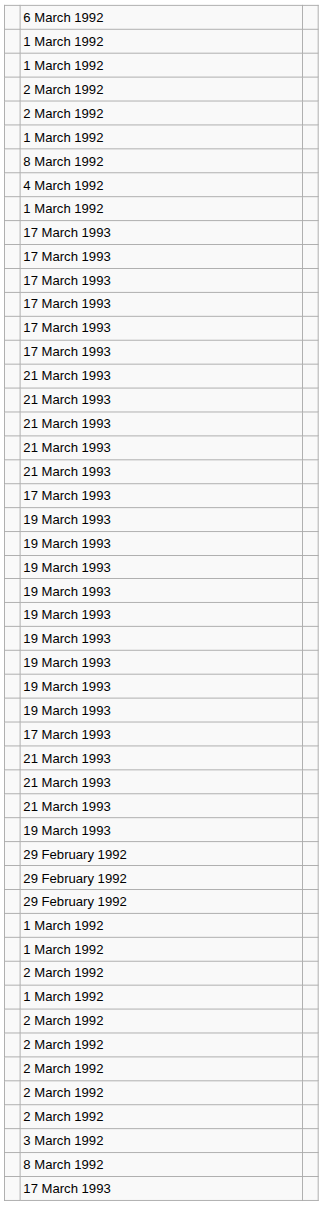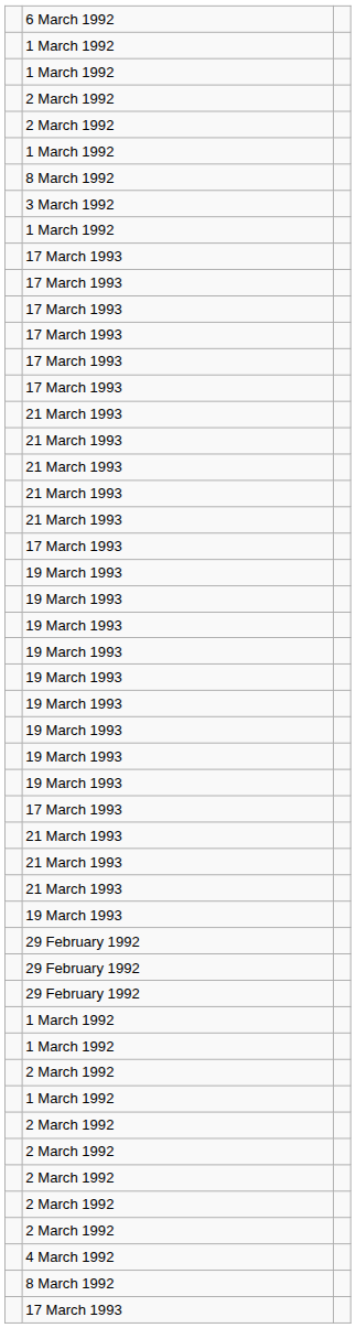 <table class="wikitable" style="font-size: 89%; float: left; width: 24em; margin-right: 1em;height: 1300px;">
 <tr>
 <td></td>
 <td>6 March 1992</td>
 <td></td>
 </tr>
 <tr>
 <td></td>
 <td>1 March 1992</td>
 <td></td>
 </tr>
 <tr>
 <td></td>
 <td>1 March 1992</td>
 <td></td>
 </tr>
 <tr>
 <td></td>
 <td>2 March 1992</td>
 <td></td>
 </tr>
 <tr>
 <td></td>
 <td>2 March 1992</td>
 <td></td>
 </tr>
 <tr>
 <td></td>
 <td>1 March 1992</td>
 <td></td>
 </tr>
 <tr>
 <td></td>
 <td>8 March 1992</td>
 <td></td>
 </tr>
 <tr>
 <td></td>
-<td>4 March 1992</td>
+<td>3 March 1992</td>
 <td></td>
 </tr>
 <tr>
 <td></td>
 <td>1 March 1992</td>
 <td></td>
 </tr>
 <tr>
 <td></td>
 <td>17 March 1993</td>
 <td></td>
 </tr>
 <tr>
 <td></td>
 <td>17 March 1993</td>
 <td></td>
 </tr>
 <tr>
 <td></td>
 <td>17 March 1993</td>
 <td></td>
 </tr>
 <tr>
 <td></td>
 <td>17 March 1993</td>
 <td></td>
 </tr>
 <tr>
 <td></td>
 <td>17 March 1993</td>
 <td></td>
 </tr>
 <tr>
 <td></td>
 <td>17 March 1993</td>
 <td></td>
 </tr>
 <tr>
 <td></td>
 <td>21 March 1993</td>
 <td></td>
 </tr>
 <tr>
 <td></td>
 <td>21 March 1993</td>
 <td></td>
 </tr>
 <tr>
 <td></td>
 <td>21 March 1993</td>
 <td></td>
 </tr>
 <tr>
 <td></td>
 <td>21 March 1993</td>
 <td></td>
 </tr>
 <tr>
 <td></td>
 <td>21 March 1993</td>
 <td></td>
 </tr>
 <tr>
 <td></td>
 <td>17 March 1993</td>
 <td></td>
 </tr>
 <tr>
 <td></td>
 <td>19 March 1993</td>
 <td></td>
 </tr>
 <tr>
 <td></td>
 <td>19 March 1993</td>
 <td></td>
 </tr>
 <tr>
 <td></td>
 <td>19 March 1993</td>
 <td></td>
 </tr>
 <tr>
 <td></td>
 <td>19 March 1993</td>
 <td></td>
 </tr>
 <tr>
 <td></td>
 <td>19 March 1993</td>
 <td></td>
 </tr>
 <tr>
 <td></td>
 <td>19 March 1993</td>
 <td></td>
 </tr>
 <tr>
 <td></td>
 <td>19 March 1993</td>
 <td></td>
 </tr>
 <tr>
 <td></td>
 <td>19 March 1993</td>
 <td></td>
 </tr>
 <tr>
 <td></td>
 <td>19 March 1993</td>
 <td></td>
 </tr>
 <tr>
 <td></td>
 <td>17 March 1993</td>
 <td></td>
 </tr>
 <tr>
 <td></td>
 <td>21 March 1993</td>
 <td></td>
 </tr>
 <tr>
 <td></td>
 <td>21 March 1993</td>
 <td></td>
 </tr>
 <tr>
 <td></td>
 <td>21 March 1993</td>
 <td></td>
 </tr>
 <tr>
 <td></td>
 <td>19 March 1993</td>
 <td></td>
 </tr>
 <tr>
 <td></td>
 <td>29 February 1992</td>
 <td></td>
 </tr>
 <tr>
 <td></td>
 <td>29 February 1992</td>
 <td></td>
 </tr>
 <tr>
 <td></td>
 <td>29 February 1992</td>
 <td></td>
 </tr>
 <tr>
 <td></td>
 <td>1 March 1992</td>
 <td></td>
 </tr>
 <tr>
 <td></td>
 <td>1 March 1992</td>
 <td></td>
 </tr>
 <tr>
 <td></td>
 <td>2 March 1992</td>
 <td></td>
 </tr>
 <tr>
 <td></td>
 <td>1 March 1992</td>
 <td></td>
 </tr>
 <tr>
 <td></td>
 <td>2 March 1992</td>
 <td></td>
 </tr>
 <tr>
 <td></td>
 <td>2 March 1992</td>
 <td></td>
 </tr>
 <tr>
 <td></td>
 <td>2 March 1992</td>
 <td></td>
 </tr>
 <tr>
 <td></td>
 <td>2 March 1992</td>
 <td></td>
 </tr>
 <tr>
 <td></td>
 <td>2 March 1992</td>
 <td></td>
 </tr>
 <tr>
 <td></td>
-<td>3 March 1992</td>
+<td>4 March 1992</td>
 <td></td>
 </tr>
 <tr>
 <td></td>
 <td>8 March 1992</td>
 <td></td>
 </tr>
 <tr>
 <td></td>
 <td>17 March 1993</td>
 <td></td>
 </tr>
 </table>
